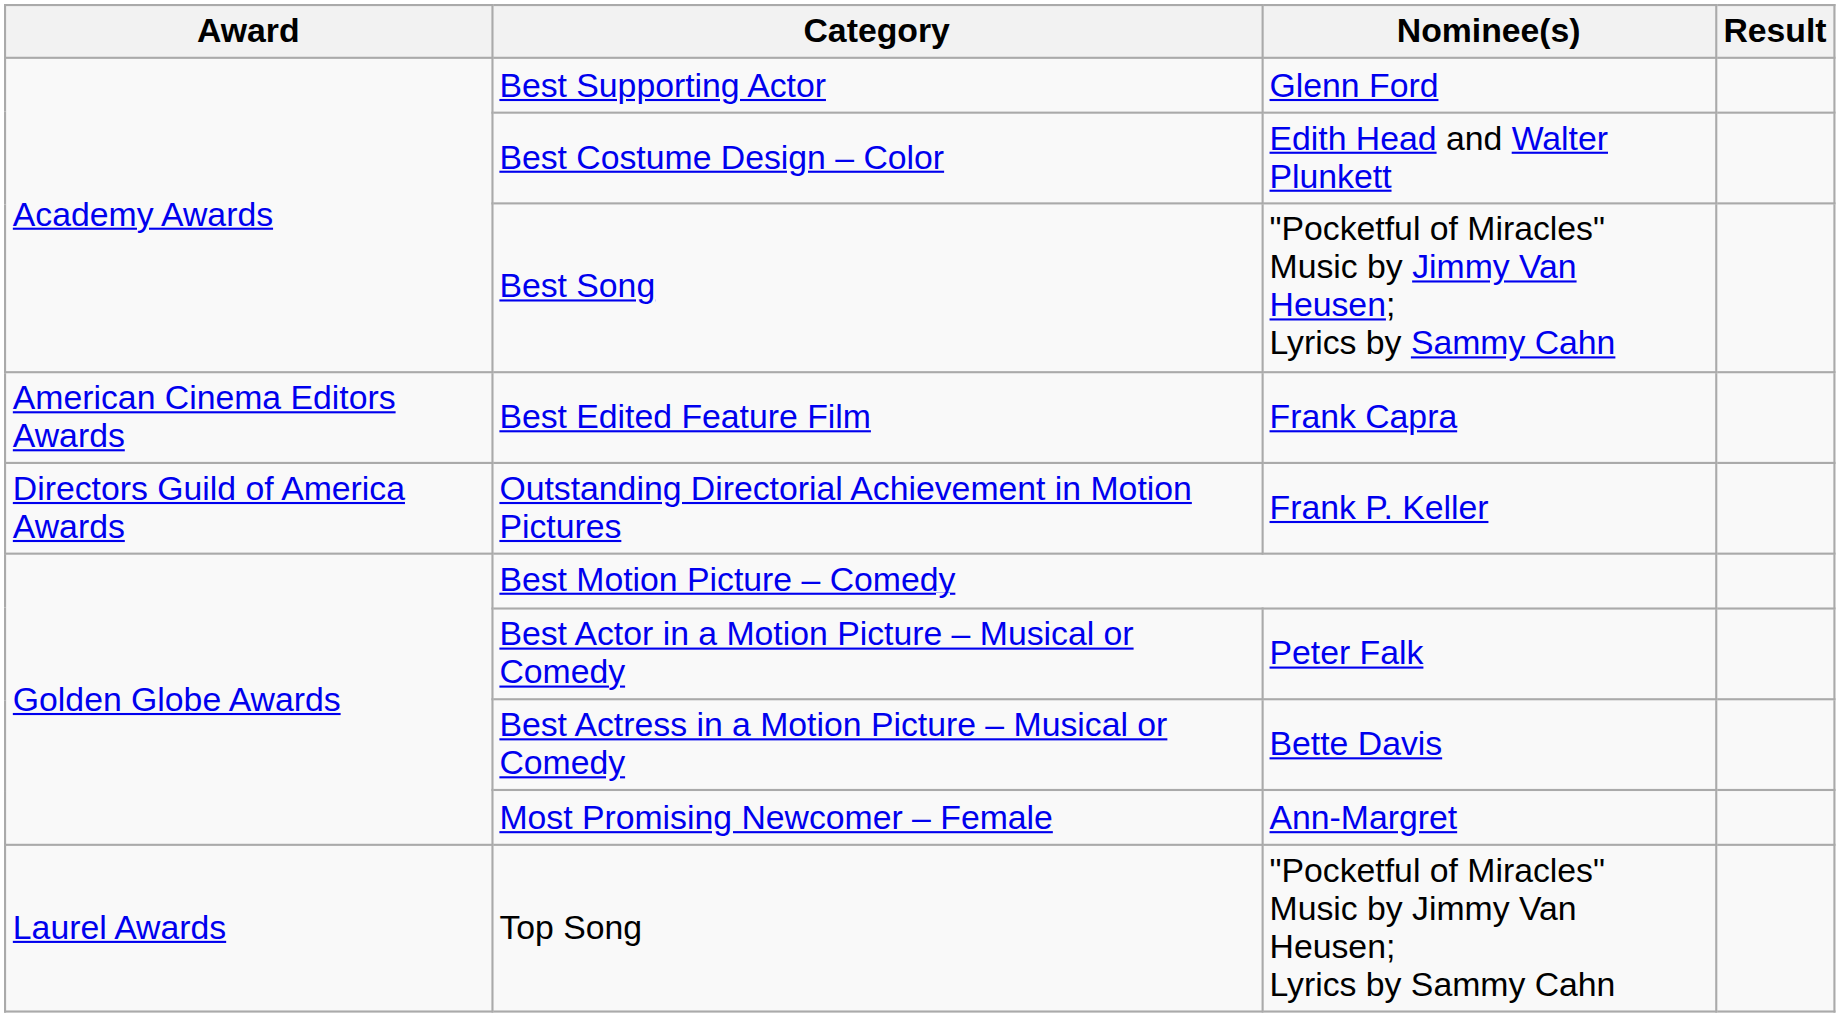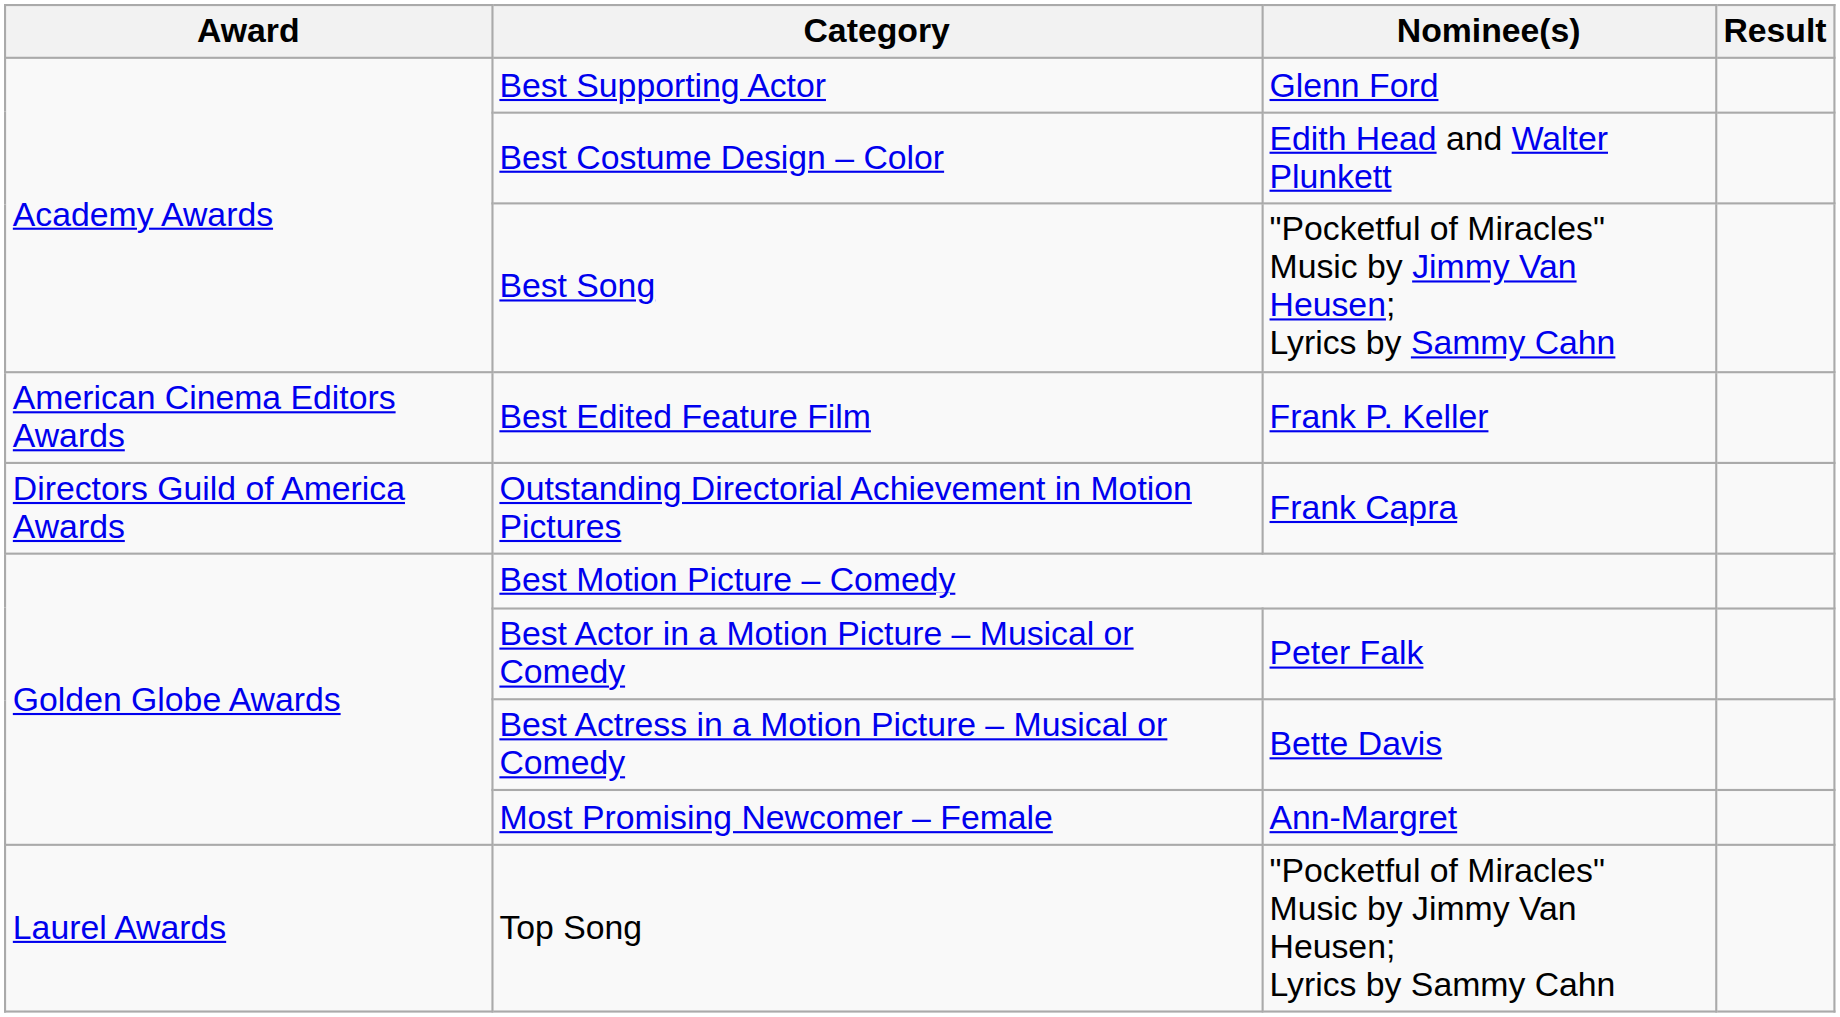 <table class="wikitable plainrowheaders">
 <tr>
 <th>Award</th>
 <th>Category</th>
 <th>Nominee(s)</th>
 <th>Result</th>
 </tr>
 <tr>
 <td rowspan="3"><a href='#'>Academy Awards</a></td>
 <td><a href='#'>Best Supporting Actor</a></td>
 <td><a href='#'>Glenn Ford</a></td>
 <td></td>
 </tr>
 <tr>
 <td><a href='#'>Best Costume Design – Color</a></td>
 <td><a href='#'>Edith Head</a> and <a href='#'>Walter Plunkett</a></td>
 <td></td>
 </tr>
 <tr>
 <td><a href='#'>Best Song</a></td>
 <td>"Pocketful of Miracles" <br> Music by <a href='#'>Jimmy Van Heusen</a>; <br> Lyrics by <a href='#'>Sammy Cahn</a></td>
 <td></td>
 </tr>
 <tr>
 <td><a href='#'>American Cinema Editors Awards</a></td>
 <td><a href='#'>Best Edited Feature Film</a></td>
-<td><a href='#'>Frank Capra</a></td>
+<td><a href='#'>Frank P. Keller</a></td>
 <td></td>
 </tr>
 <tr>
 <td><a href='#'>Directors Guild of America Awards</a></td>
 <td><a href='#'>Outstanding Directorial Achievement in Motion Pictures</a></td>
-<td><a href='#'>Frank P. Keller</a></td>
+<td><a href='#'>Frank Capra</a></td>
 <td></td>
 </tr>
 <tr>
 <td rowspan="4"><a href='#'>Golden Globe Awards</a></td>
 <td colspan="2"><a href='#'>Best Motion Picture – Comedy</a></td>
 <td></td>
 </tr>
 <tr>
 <td><a href='#'>Best Actor in a Motion Picture – Musical or Comedy</a></td>
 <td><a href='#'>Peter Falk</a></td>
 <td></td>
 </tr>
 <tr>
 <td><a href='#'>Best Actress in a Motion Picture – Musical or Comedy</a></td>
 <td><a href='#'>Bette Davis</a></td>
 <td></td>
 </tr>
 <tr>
 <td><a href='#'>Most Promising Newcomer – Female</a></td>
 <td><a href='#'>Ann-Margret</a></td>
 <td></td>
 </tr>
 <tr>
 <td><a href='#'>Laurel Awards</a></td>
 <td>Top Song</td>
 <td>"Pocketful of Miracles" <br> Music by Jimmy Van Heusen; <br> Lyrics by Sammy Cahn</td>
 <td></td>
 </tr>
 </table>
